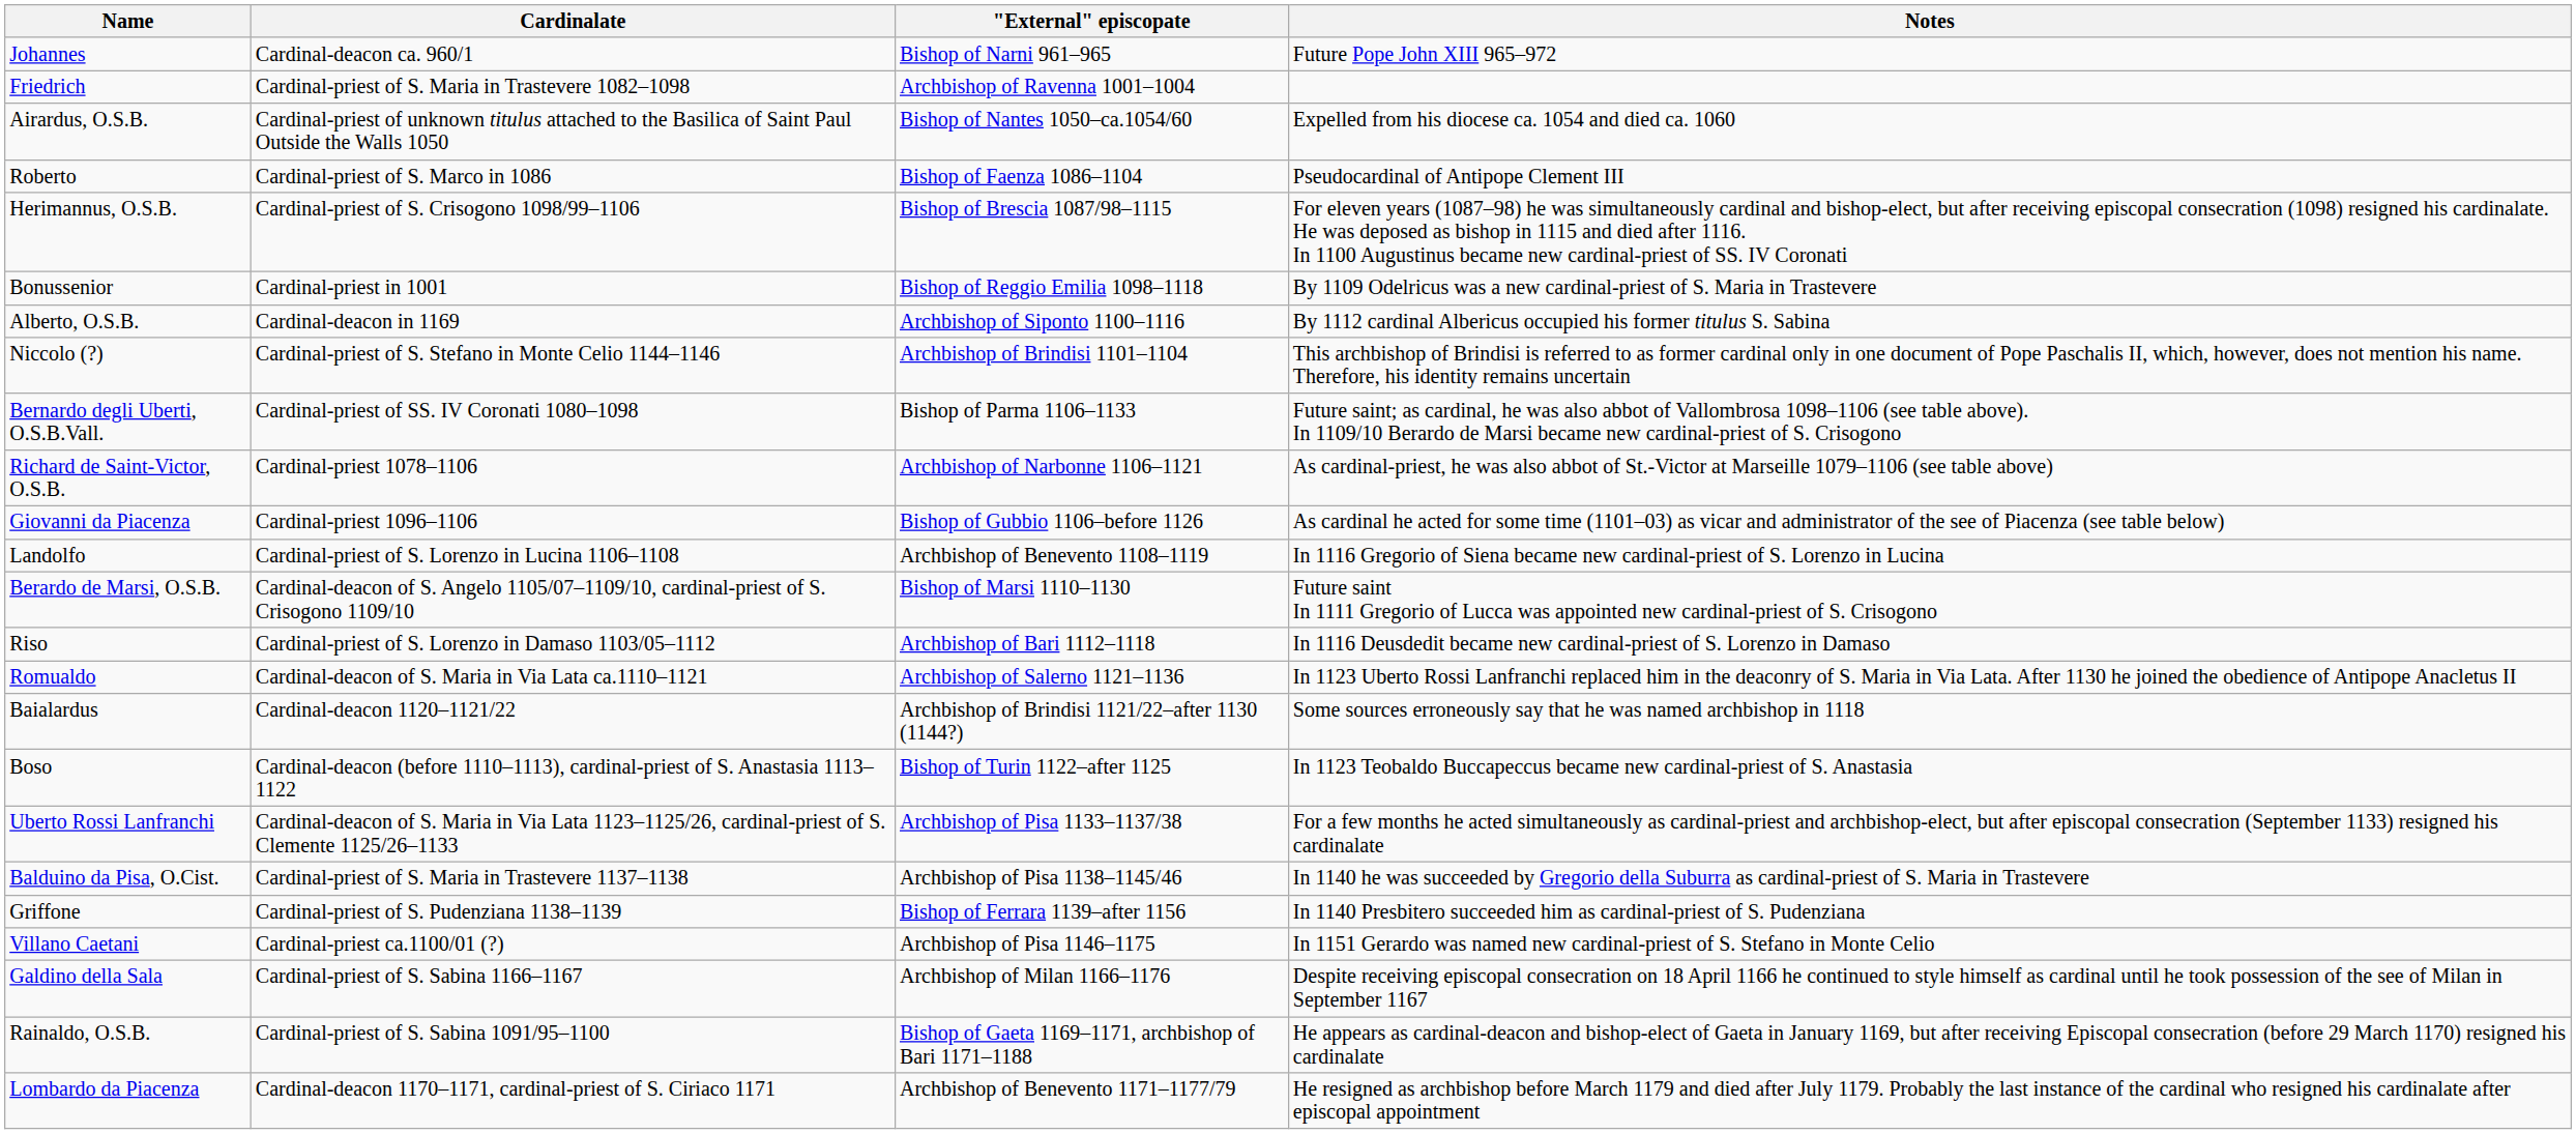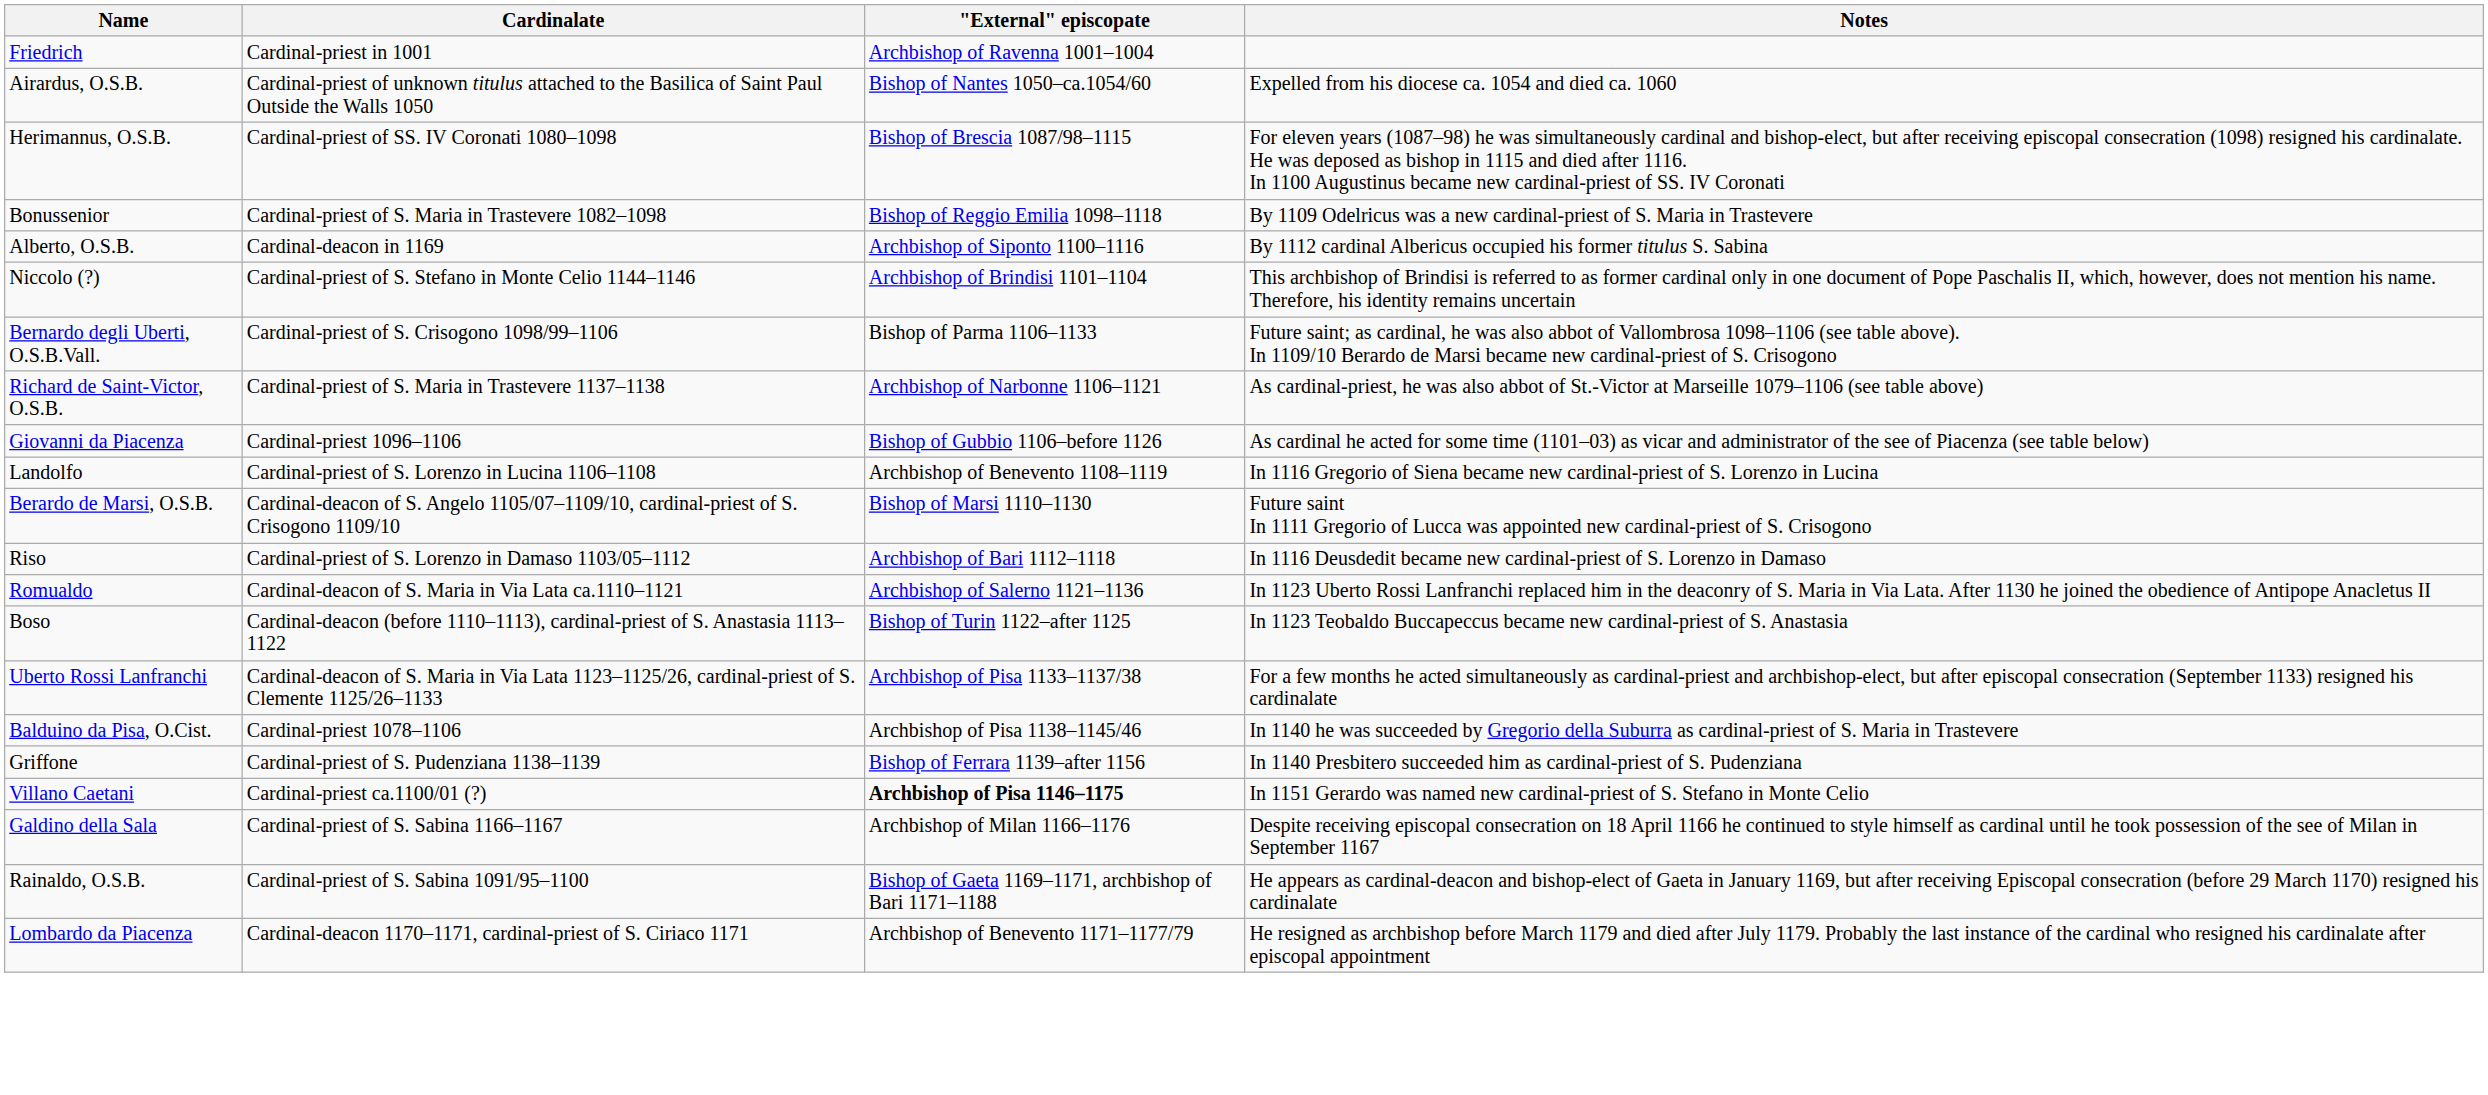 <table class="wikitable sortable" style="width:100%">
 <tr>
 <th width="*">Name</th>
 <th width="*">Cardinalate</th>
 <th width="*">"External" episcopate</th>
 <th width="*">Notes</th>
 </tr>
 <tr valign="top">
-<td><a href='#'>Johannes</a></td>
-<td>Cardinal-deacon ca. 960/1</td>
-<td><a href='#'>Bishop of Narni</a> 961–965</td>
-<td>Future <a href='#'>Pope John XIII</a> 965–972</td>
-</tr>
-<tr valign="top">
 <td><a href='#'>Friedrich</a></td>
-<td>Cardinal-priest of S. Maria in Trastevere 1082–1098</td>
+<td>Cardinal-priest in 1001</td>
 <td><a href='#'>Archbishop of Ravenna</a> 1001–1004</td>
 <td></td>
 </tr>
 <tr valign="top">
 <td>Airardus, O.S.B.</td>
 <td>Cardinal-priest of unknown <em>titulus</em> attached to the Basilica of Saint Paul Outside the Walls 1050</td>
 <td><a href='#'>Bishop of Nantes</a> 1050–ca.1054/60</td>
 <td>Expelled from his diocese ca. 1054 and died ca. 1060</td>
 </tr>
 <tr valign="top">
-<td>Roberto</td>
-<td>Cardinal-priest of S. Marco in 1086</td>
-<td><a href='#'>Bishop of Faenza</a> 1086–1104</td>
-<td>Pseudocardinal of Antipope Clement III</td>
-</tr>
-<tr valign="top">
 <td>Herimannus, O.S.B.</td>
-<td>Cardinal-priest of S. Crisogono 1098/99–1106</td>
+<td>Cardinal-priest of SS. IV Coronati 1080–1098</td>
 <td><a href='#'>Bishop of Brescia</a> 1087/98–1115</td>
 <td>For eleven years (1087–98) he was simultaneously cardinal and bishop-elect, but after receiving episcopal consecration (1098) resigned his cardinalate. He was deposed as bishop in 1115 and died after 1116.<br>In 1100 Augustinus became new cardinal-priest of SS. IV Coronati</td>
 </tr>
 <tr valign="top">
 <td>Bonussenior</td>
-<td>Cardinal-priest in 1001</td>
+<td>Cardinal-priest of S. Maria in Trastevere 1082–1098</td>
 <td><a href='#'>Bishop of Reggio Emilia</a> 1098–1118</td>
 <td>By 1109 Odelricus was a new cardinal-priest of S. Maria in Trastevere</td>
 </tr>
 <tr valign="top">
 <td>Alberto, O.S.B.</td>
 <td>Cardinal-deacon in 1169</td>
 <td><a href='#'>Archbishop of Siponto</a> 1100–1116</td>
 <td>By 1112 cardinal Albericus occupied his former <em>titulus</em> S. Sabina</td>
 </tr>
 <tr valign="top">
 <td>Niccolo (?)</td>
 <td>Cardinal-priest of S. Stefano in Monte Celio 1144–1146</td>
 <td><a href='#'>Archbishop of Brindisi</a> 1101–1104</td>
 <td>This archbishop of Brindisi is referred to as former cardinal only in one document of Pope Paschalis II, which, however, does not mention his name. Therefore, his identity remains uncertain</td>
 </tr>
 <tr valign="top">
 <td><a href='#'>Bernardo degli Uberti</a>, O.S.B.Vall.</td>
-<td>Cardinal-priest of SS. IV Coronati 1080–1098</td>
+<td>Cardinal-priest of S. Crisogono 1098/99–1106</td>
 <td>Bishop of Parma 1106–1133</td>
 <td>Future saint; as cardinal, he was also abbot of Vallombrosa 1098–1106 (see table above).<br>In 1109/10 Berardo de Marsi became new cardinal-priest of S. Crisogono</td>
 </tr>
 <tr valign="top">
 <td><a href='#'>Richard de Saint-Victor</a>, O.S.B.</td>
-<td>Cardinal-priest 1078–1106</td>
+<td>Cardinal-priest of S. Maria in Trastevere 1137–1138</td>
 <td><a href='#'>Archbishop of Narbonne</a> 1106–1121</td>
 <td>As cardinal-priest, he was also abbot of St.-Victor at Marseille 1079–1106 (see table above)</td>
 </tr>
 <tr valign="top">
 <td><a href='#'>Giovanni da Piacenza</a></td>
 <td>Cardinal-priest 1096–1106</td>
 <td><a href='#'>Bishop of Gubbio</a> 1106–before 1126</td>
 <td>As cardinal he acted for some time (1101–03) as vicar and administrator of the see of Piacenza (see table below)</td>
 </tr>
 <tr valign="top">
 <td>Landolfo</td>
 <td>Cardinal-priest of S. Lorenzo in Lucina 1106–1108</td>
 <td>Archbishop of Benevento 1108–1119</td>
 <td>In 1116 Gregorio of Siena became new cardinal-priest of S. Lorenzo in Lucina</td>
 </tr>
 <tr valign="top">
 <td><a href='#'>Berardo de Marsi</a>, O.S.B.</td>
 <td>Cardinal-deacon of S. Angelo 1105/07–1109/10, cardinal-priest of S. Crisogono 1109/10</td>
 <td><a href='#'>Bishop of Marsi</a> 1110–1130</td>
 <td>Future saint<br>In 1111 Gregorio of Lucca was appointed new cardinal-priest of S. Crisogono</td>
 </tr>
 <tr valign="top">
 <td>Riso</td>
 <td>Cardinal-priest of S. Lorenzo in Damaso 1103/05–1112</td>
 <td><a href='#'>Archbishop of Bari</a> 1112–1118</td>
 <td>In 1116 Deusdedit became new cardinal-priest of S. Lorenzo in Damaso</td>
 </tr>
 <tr valign="top">
 <td><a href='#'>Romualdo</a></td>
 <td>Cardinal-deacon of S. Maria in Via Lata ca.1110–1121</td>
 <td><a href='#'>Archbishop of Salerno</a> 1121–1136</td>
 <td>In 1123 Uberto Rossi Lanfranchi replaced him in the deaconry of S. Maria in Via Lata. After 1130 he joined the obedience of Antipope Anacletus II</td>
 </tr>
 <tr valign="top">
-<td>Baialardus</td>
-<td>Cardinal-deacon 1120–1121/22</td>
-<td>Archbishop of Brindisi 1121/22–after 1130 (1144?)</td>
-<td>Some sources erroneously say that he was named archbishop in 1118</td>
-</tr>
-<tr valign="top">
 <td>Boso</td>
 <td>Cardinal-deacon (before 1110–1113), cardinal-priest of S. Anastasia 1113–1122</td>
 <td><a href='#'>Bishop of Turin</a> 1122–after 1125</td>
 <td>In 1123 Teobaldo Buccapeccus became new cardinal-priest of S. Anastasia</td>
 </tr>
 <tr valign="top">
 <td><a href='#'>Uberto Rossi Lanfranchi</a></td>
 <td>Cardinal-deacon of S. Maria in Via Lata 1123–1125/26, cardinal-priest of S. Clemente 1125/26–1133</td>
 <td><a href='#'>Archbishop of Pisa</a> 1133–1137/38</td>
 <td>For a few months he acted simultaneously as cardinal-priest and archbishop-elect, but after episcopal consecration (September 1133) resigned his cardinalate</td>
 </tr>
 <tr valign="top">
 <td><a href='#'>Balduino da Pisa</a>, O.Cist.</td>
-<td>Cardinal-priest of S. Maria in Trastevere 1137–1138</td>
+<td>Cardinal-priest 1078–1106</td>
 <td>Archbishop of Pisa 1138–1145/46</td>
 <td>In 1140 he was succeeded by <a href='#'>Gregorio della Suburra</a> as cardinal-priest of S. Maria in Trastevere</td>
 </tr>
 <tr valign="top">
 <td>Griffone</td>
 <td>Cardinal-priest of S. Pudenziana 1138–1139</td>
 <td><a href='#'>Bishop of Ferrara</a> 1139–after 1156</td>
 <td>In 1140 Presbitero succeeded him as cardinal-priest of S. Pudenziana</td>
 </tr>
 <tr valign="top">
 <td><a href='#'>Villano Caetani</a></td>
 <td>Cardinal-priest ca.1100/01 (?)</td>
-<td>Archbishop of Pisa 1146–1175</td>
+<td><strong>Archbishop of Pisa 1146–1175</strong></td>
 <td>In 1151 Gerardo was named new cardinal-priest of S. Stefano in Monte Celio</td>
 </tr>
 <tr valign="top">
 <td><a href='#'>Galdino della Sala</a></td>
 <td>Cardinal-priest of S. Sabina 1166–1167</td>
 <td>Archbishop of Milan 1166–1176</td>
 <td>Despite receiving episcopal consecration on 18 April 1166 he continued to style himself as cardinal until he took possession of the see of Milan in September 1167</td>
 </tr>
 <tr valign="top">
 <td>Rainaldo, O.S.B.</td>
 <td>Cardinal-priest of S. Sabina 1091/95–1100</td>
 <td><a href='#'>Bishop of Gaeta</a> 1169–1171, archbishop of Bari 1171–1188</td>
 <td>He appears as cardinal-deacon and bishop-elect of Gaeta in January 1169, but after receiving Episcopal consecration (before 29 March 1170) resigned his cardinalate</td>
 </tr>
 <tr valign="top">
 <td><a href='#'>Lombardo da Piacenza</a></td>
 <td>Cardinal-deacon 1170–1171, cardinal-priest of S. Ciriaco 1171</td>
 <td>Archbishop of Benevento 1171–1177/79</td>
 <td>He resigned as archbishop before March 1179 and died after July 1179. Probably the last instance of the cardinal who resigned his cardinalate after episcopal appointment</td>
 </tr>
 </table>
